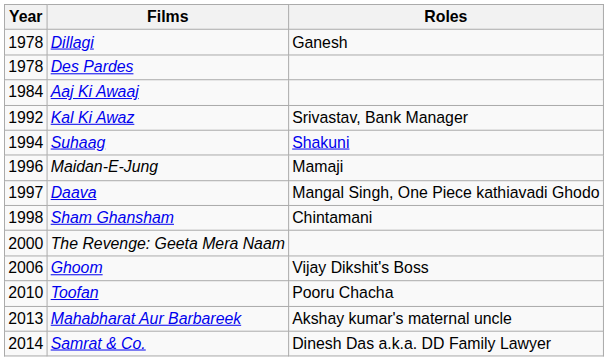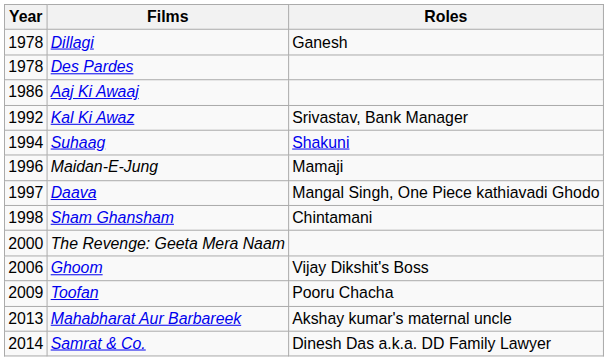 <table class="wikitable sortable">
 <tr>
 <th>Year</th>
 <th>Films</th>
 <th>Roles</th>
 </tr>
 <tr>
 <td>1978</td>
 <td><em><a href='#'>Dillagi</a></em></td>
 <td>Ganesh</td>
 </tr>
 <tr>
 <td>1978</td>
 <td><em><a href='#'>Des Pardes</a></em></td>
 <td></td>
 </tr>
 <tr>
-<td>1984</td>
+<td>1986</td>
 <td><em><a href='#'>Aaj Ki Awaaj</a></em></td>
 <td></td>
 </tr>
 <tr>
 <td>1992</td>
 <td><em><a href='#'>Kal Ki Awaz</a></em></td>
 <td>Srivastav,  Bank Manager</td>
 </tr>
 <tr>
 <td>1994</td>
 <td><em><a href='#'>Suhaag</a></em></td>
 <td><a href='#'>Shakuni</a></td>
 </tr>
 <tr>
 <td>1996</td>
 <td><em>Maidan-E-Jung</em></td>
 <td>Mamaji</td>
 </tr>
 <tr>
 <td>1997</td>
 <td><em><a href='#'>Daava</a></em></td>
 <td>Mangal Singh, One Piece kathiavadi Ghodo</td>
 </tr>
 <tr>
 <td>1998</td>
 <td><em><a href='#'>Sham Ghansham</a></em></td>
 <td>Chintamani</td>
 </tr>
 <tr>
 <td>2000</td>
 <td><em>The Revenge: Geeta Mera Naam</em></td>
 <td></td>
 </tr>
 <tr>
 <td>2006</td>
 <td><em><a href='#'>Ghoom</a></em></td>
 <td>Vijay Dikshit's Boss</td>
 </tr>
 <tr>
-<td>2010</td>
+<td>2009</td>
 <td><em><a href='#'>Toofan</a></em></td>
 <td>Pooru Chacha</td>
 </tr>
 <tr>
 <td>2013</td>
 <td><em><a href='#'>Mahabharat Aur Barbareek</a></em></td>
 <td>Akshay kumar's maternal uncle</td>
 </tr>
 <tr>
 <td>2014</td>
 <td><em><a href='#'>Samrat & Co.</a></em></td>
 <td>Dinesh Das a.k.a. DD Family Lawyer</td>
 </tr>
 </table>
